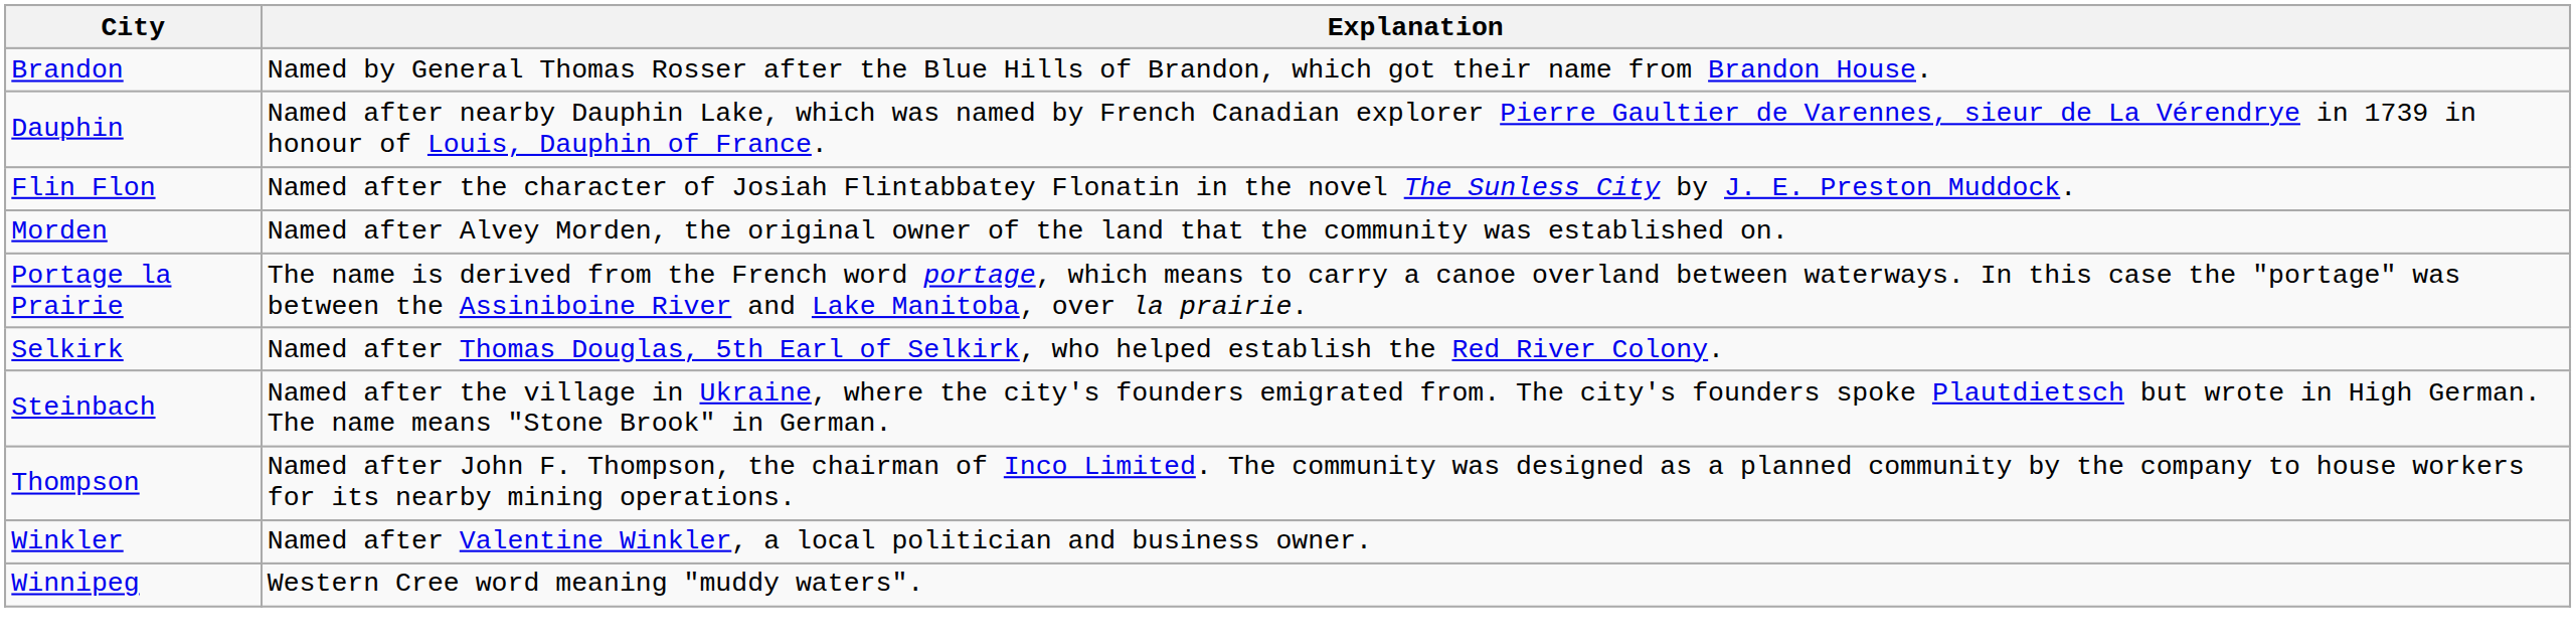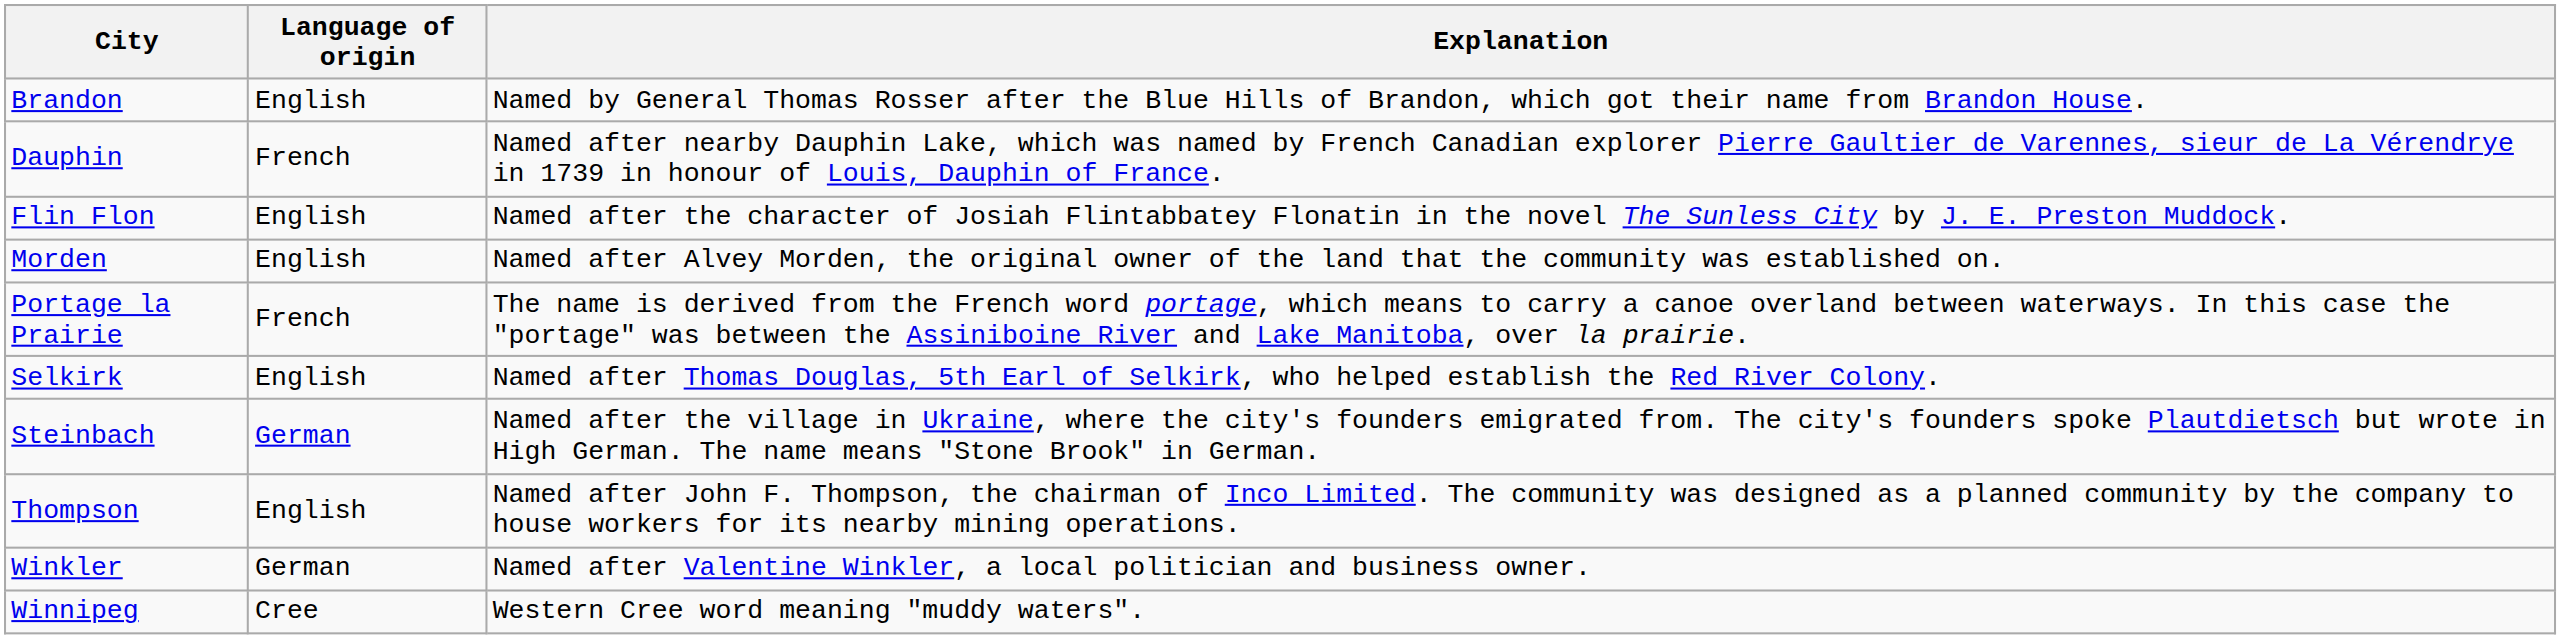 <table class="wikitable sortable">
 <tr>
 <th>City</th>
+<th>Language of origin</th>
 <th>Explanation</th>
 </tr>
 <tr>
 <td><a href='#'>Brandon</a></td>
+<td>English</td>
 <td>Named by General Thomas Rosser after the Blue Hills of Brandon, which got their name from <a href='#'>Brandon House</a>.</td>
 </tr>
 <tr>
 <td><a href='#'>Dauphin</a></td>
+<td>French</td>
 <td>Named after nearby Dauphin Lake, which was named by French Canadian explorer <a href='#'>Pierre Gaultier de Varennes, sieur de La Vérendrye</a> in 1739 in honour of <a href='#'>Louis, Dauphin of France</a>.</td>
 </tr>
 <tr>
 <td><a href='#'>Flin Flon</a></td>
+<td>English</td>
 <td>Named after the character of Josiah Flintabbatey Flonatin in the novel <em><a href='#'>The Sunless City</a></em> by <a href='#'>J. E. Preston Muddock</a>.</td>
 </tr>
 <tr>
 <td><a href='#'>Morden</a></td>
+<td>English</td>
 <td>Named after Alvey Morden, the original owner of the land that the community was established on.</td>
 </tr>
 <tr>
 <td><a href='#'>Portage la Prairie</a></td>
+<td>French</td>
 <td>The name is derived from the French word <em><a href='#'>portage</a></em>, which means to carry a canoe overland between waterways. In this case the "portage" was between the <a href='#'>Assiniboine River</a> and <a href='#'>Lake Manitoba</a>, over <em>la prairie</em>.</td>
 </tr>
 <tr>
 <td><a href='#'>Selkirk</a></td>
+<td>English</td>
 <td>Named after <a href='#'>Thomas Douglas, 5th Earl of Selkirk</a>, who helped establish the <a href='#'>Red River Colony</a>.</td>
 </tr>
 <tr>
 <td><a href='#'>Steinbach</a></td>
+<td><a href='#'>German</a></td>
 <td>Named after the village in <a href='#'>Ukraine</a>, where the city's founders emigrated from. The city's founders spoke <a href='#'>Plautdietsch</a> but wrote in High German. The name means "Stone Brook" in German.</td>
 </tr>
 <tr>
 <td><a href='#'>Thompson</a></td>
+<td>English</td>
 <td>Named after John F. Thompson, the chairman of <a href='#'>Inco Limited</a>. The community was designed as a planned community by the company to house workers for its nearby mining operations.</td>
 </tr>
 <tr>
 <td><a href='#'>Winkler</a></td>
+<td>German</td>
 <td>Named after <a href='#'>Valentine Winkler</a>, a local politician and business owner.</td>
 </tr>
 <tr>
 <td><a href='#'>Winnipeg</a></td>
+<td>Cree</td>
 <td>Western Cree word meaning "muddy waters".</td>
 </tr>
 </table>
